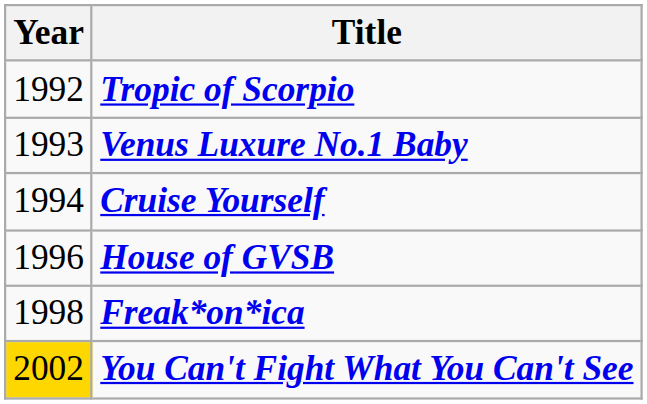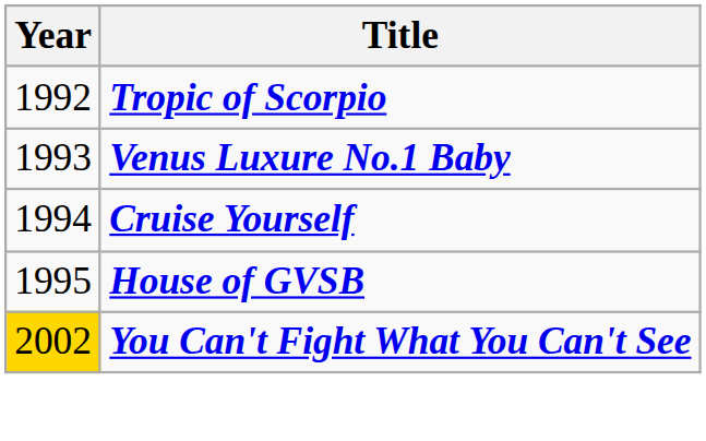 <table class="wikitable" border="1">
 <tr>
 <th>Year</th>
 <th>Title</th>
 </tr>
 <tr>
 <td>1992</td>
 <td><strong><em><a href='#'>Tropic of Scorpio</a></em></strong></td>
 </tr>
 <tr>
 <td>1993</td>
 <td><strong><em><a href='#'>Venus Luxure No.1 Baby</a></em></strong></td>
 </tr>
 <tr>
 <td>1994</td>
 <td><strong><em><a href='#'>Cruise Yourself</a></em></strong></td>
 </tr>
 <tr>
-<td>1996</td>
+<td>1995</td>
 <td><strong><em><a href='#'>House of GVSB</a></em></strong></td>
-</tr>
-<tr>
-<td>1998</td>
-<td><strong><em><a href='#'>Freak*on*ica</a></em></strong></td>
 </tr>
 <tr>
 <td style="background: gold;">2002</td>
 <td><strong><em><a href='#'>You Can't Fight What You Can't See</a></em></strong></td>
 </tr>
 </table>
